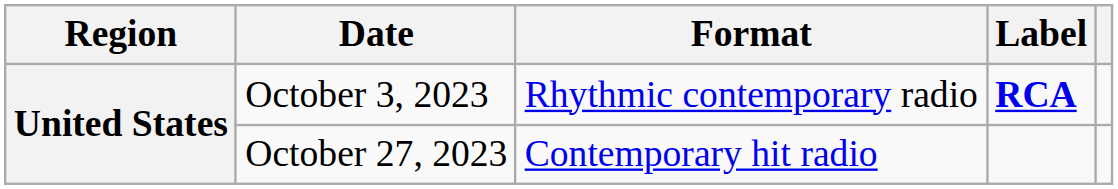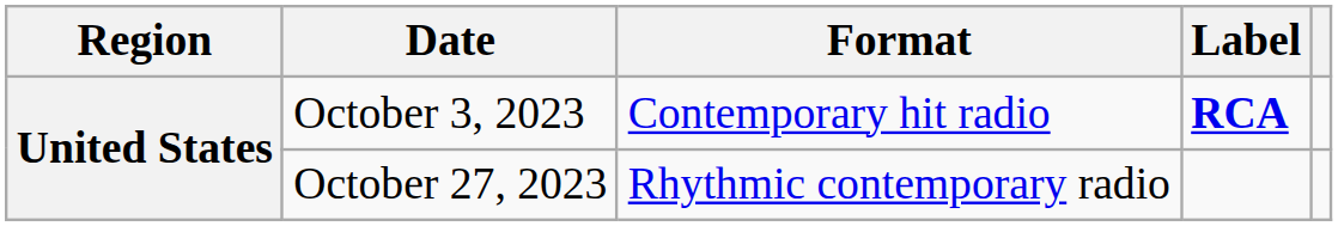 <table class="wikitable plainrowheaders">
 <tr>
 <th scope="col">Region</th>
 <th scope="col">Date</th>
 <th scope="col">Format</th>
 <th scope="col">Label</th>
 <th scope="col"></th>
 </tr>
 <tr>
 <th scope="row" rowspan="2">United States</th>
 <td>October 3, 2023</td>
-<td><a href='#'>Rhythmic contemporary</a> radio</td>
+<td><a href='#'>Contemporary hit radio</a></td>
 <td><strong><a href='#'>RCA</a></strong></td>
 <td style="text-align:center;"></td>
 </tr>
 <tr>
 <td>October 27, 2023</td>
-<td><a href='#'>Contemporary hit radio</a></td>
+<td><a href='#'>Rhythmic contemporary</a> radio</td>
 <td></td>
 <td style="text-align:center;"></td>
 </tr>
 </table>
